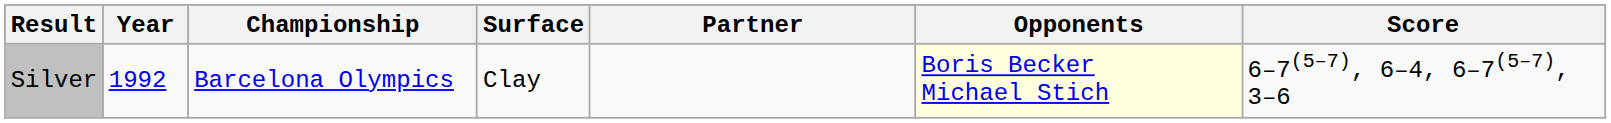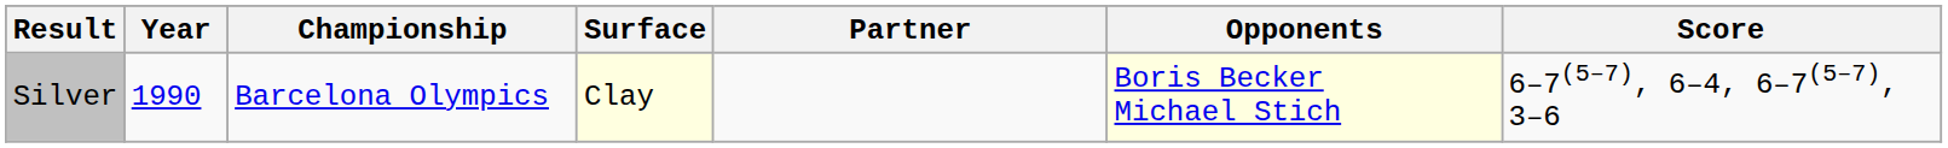 <table class="sortable wikitable">
 <tr>
 <th style="width:40px">Result</th>
 <th style="width:40px">Year</th>
 <th style="width:150px">Championship</th>
 <th style="width:50px">Surface</th>
 <th style="width:170px">Partner</th>
 <th style="width:170px">Opponents</th>
 <th style="width:190px"  class="unsortable">Score</th>
 </tr>
 <tr>
 <td bgcolor="silver">Silver</td>
-<td><a href='#'>1992</a></td>
+<td><a href='#'>1990</a></td>
 <td><a href='#'>Barcelona Olympics</a></td>
-<td>Clay</td>
+<td style="background: lightyellow;">Clay</td>
 <td></td>
 <td style="background: lightyellow;"> <a href='#'>Boris Becker</a> <br>  <a href='#'>Michael Stich</a></td>
 <td>6–7<sup>(5–7)</sup>, 6–4, 6–7<sup>(5–7)</sup>, 3–6</td>
 </tr>
 </table>
